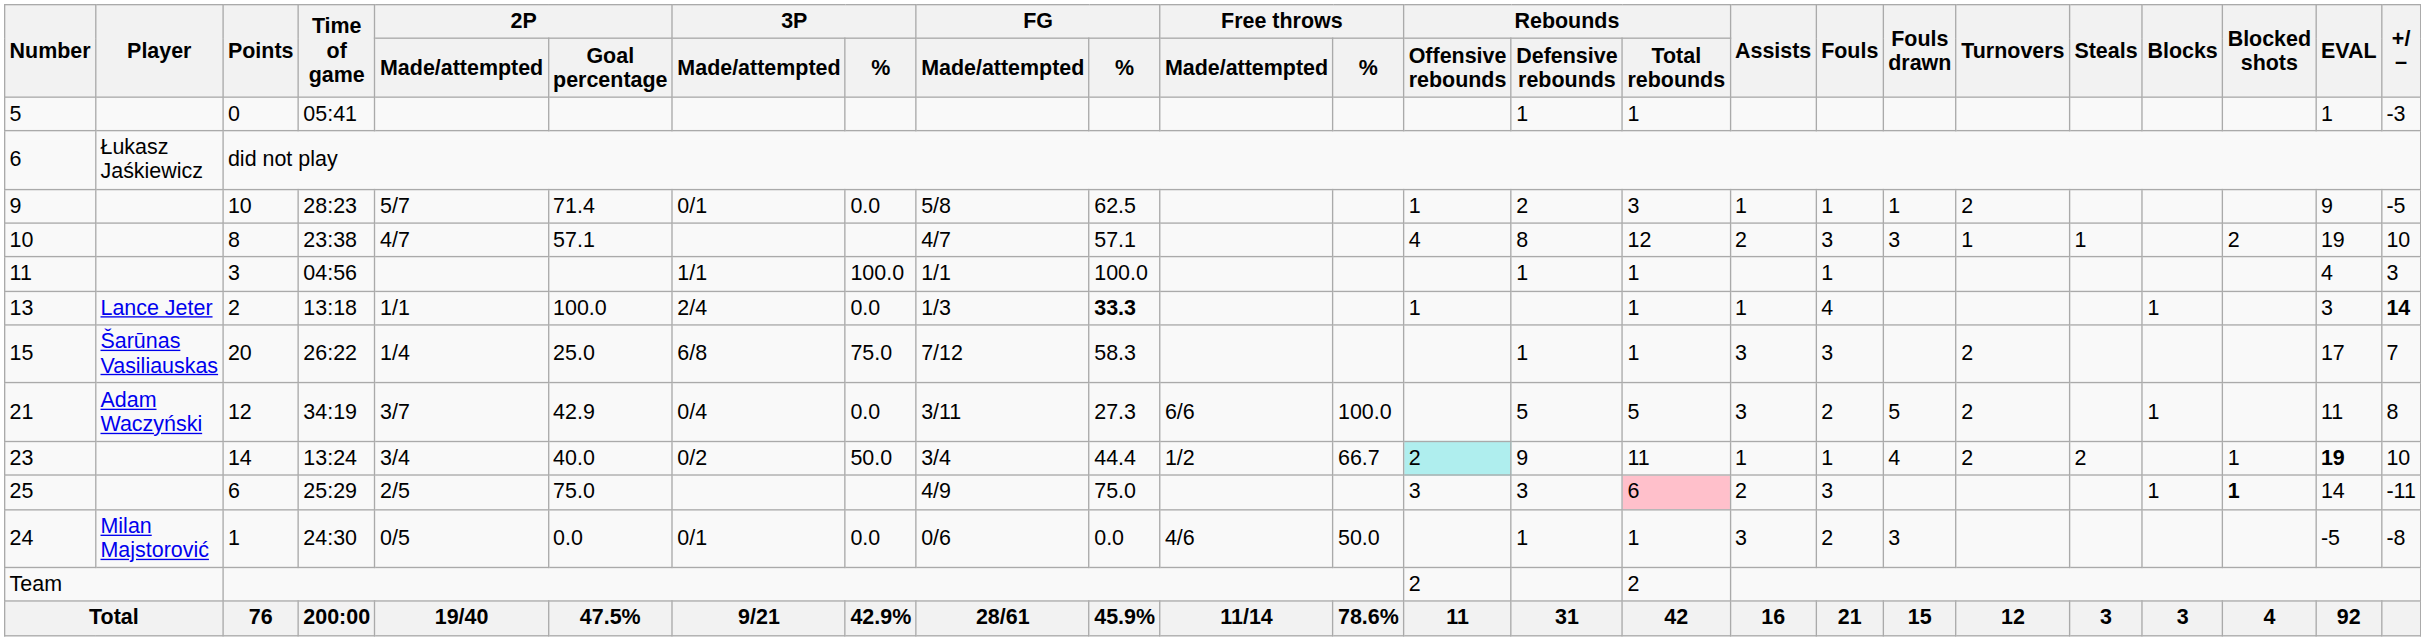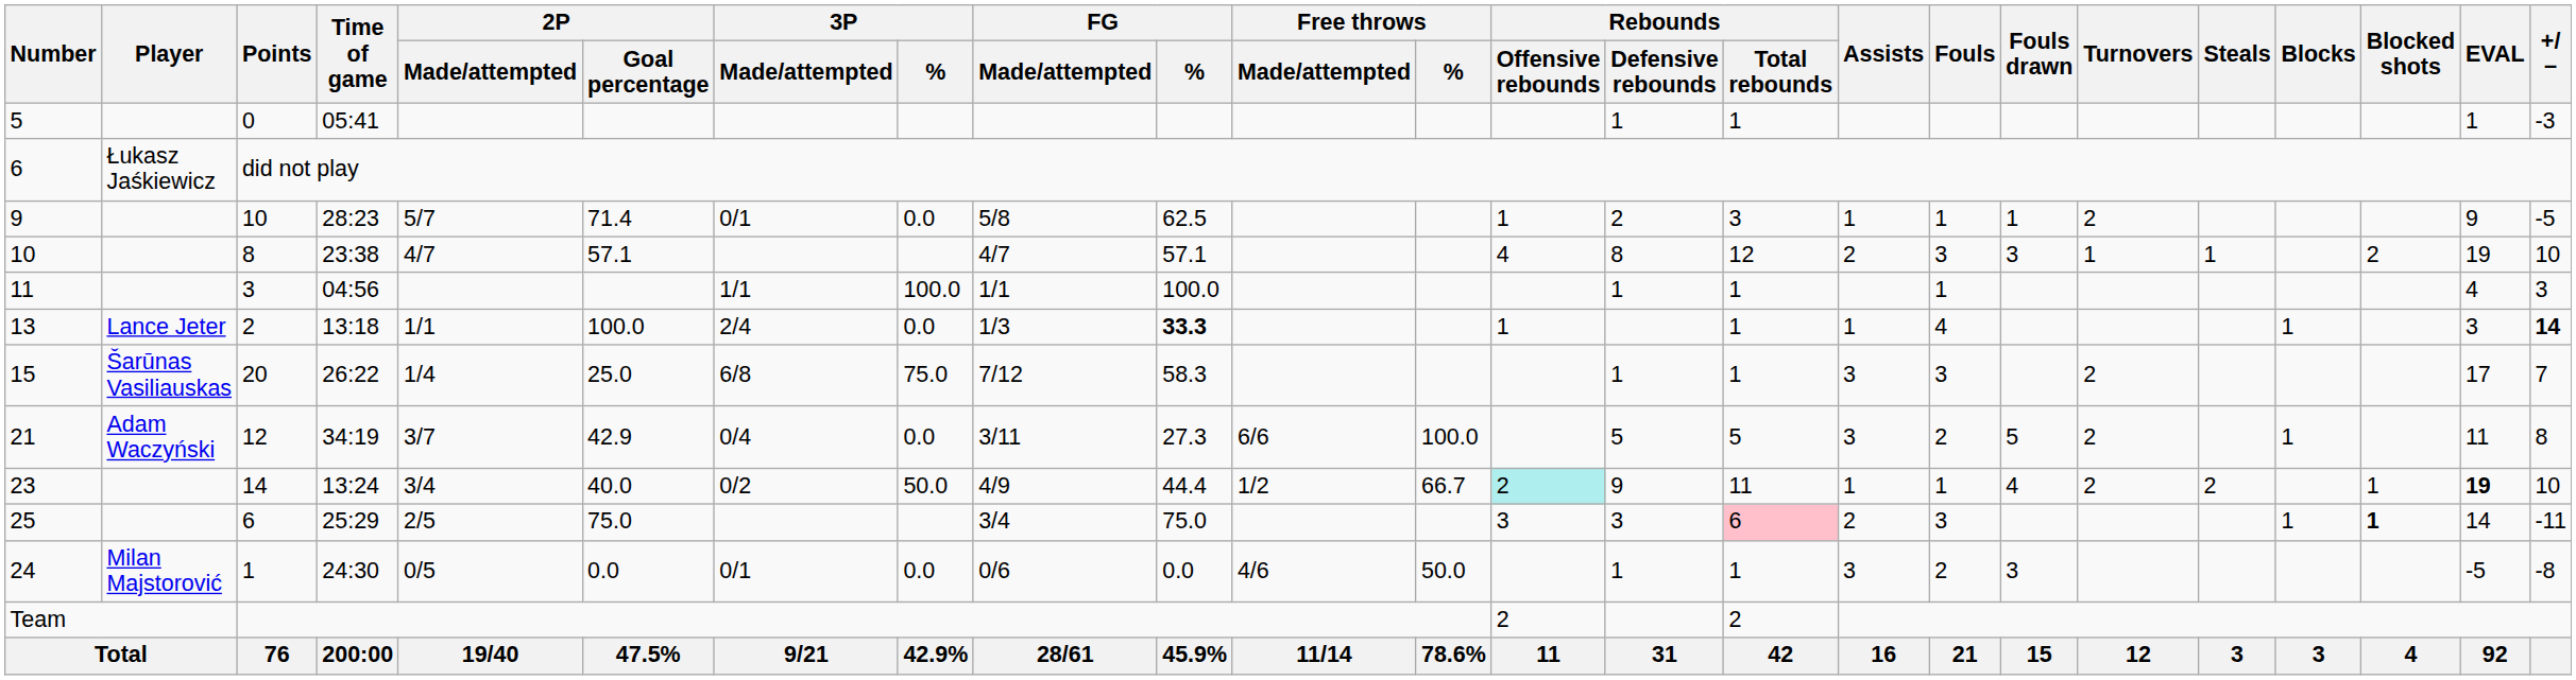 <table class="wikitable" width="100%">
 <tr>
 <th rowspan="2">Number</th>
 <th rowspan="2">Player</th>
 <th rowspan="2">Points</th>
 <th rowspan="2">Time of game</th>
 <th colspan="2">2P</th>
 <th colspan="2">3P</th>
 <th colspan="2">FG</th>
 <th colspan="2">Free throws</th>
 <th colspan="3">Rebounds</th>
 <th rowspan="2" width="17">Assists</th>
 <th rowspan="2" width="17">Fouls</th>
 <th rowspan="2" width="17">Fouls drawn</th>
 <th rowspan="2" width="17">Turnovers</th>
 <th rowspan="2" width="17">Steals</th>
 <th rowspan="2" width="17">Blocks</th>
 <th rowspan="2" width="17">Blocked shots</th>
 <th rowspan="2" width="20">EVAL</th>
 <th rowspan="2" width="20">+/−</th>
 </tr>
 <tr>
 <th>Made/attempted</th>
 <th>Goal percentage</th>
 <th>Made/attempted</th>
 <th>%</th>
 <th>Made/attempted</th>
 <th>%</th>
 <th>Made/attempted</th>
 <th>%</th>
 <th width="15">Offensive rebounds</th>
 <th width="15">Defensive rebounds</th>
 <th width="15">Total rebounds</th>
 </tr>
 <tr>
 <td>5</td>
 <td align="left"></td>
 <td>0</td>
 <td>05:41</td>
 <td></td>
 <td></td>
 <td></td>
 <td></td>
 <td></td>
 <td></td>
 <td></td>
 <td></td>
 <td></td>
 <td>1</td>
 <td>1</td>
 <td></td>
 <td></td>
 <td></td>
 <td></td>
 <td></td>
 <td></td>
 <td></td>
 <td>1</td>
 <td>-3</td>
 </tr>
 <tr>
 <td>6</td>
 <td align="left">Łukasz Jaśkiewicz</td>
 <td colspan="22">did not play</td>
 </tr>
 <tr>
 <td>9</td>
 <td align="left"></td>
 <td>10</td>
 <td>28:23</td>
 <td>5/7</td>
 <td>71.4</td>
 <td>0/1</td>
 <td>0.0</td>
 <td>5/8</td>
 <td>62.5</td>
 <td></td>
 <td></td>
 <td>1</td>
 <td>2</td>
 <td>3</td>
 <td>1</td>
 <td>1</td>
 <td>1</td>
 <td>2</td>
 <td></td>
 <td></td>
 <td></td>
 <td>9</td>
 <td>-5</td>
 </tr>
 <tr>
 <td>10</td>
 <td align="left"></td>
 <td>8</td>
 <td>23:38</td>
 <td>4/7</td>
 <td>57.1</td>
 <td></td>
 <td></td>
 <td>4/7</td>
 <td>57.1</td>
 <td></td>
 <td></td>
 <td>4</td>
 <td>8</td>
 <td>12</td>
 <td>2</td>
 <td>3</td>
 <td>3</td>
 <td>1</td>
 <td>1</td>
 <td></td>
 <td>2</td>
 <td>19</td>
 <td>10</td>
 </tr>
 <tr>
 <td>11</td>
 <td align="left"></td>
 <td>3</td>
 <td>04:56</td>
 <td></td>
 <td></td>
 <td>1/1</td>
 <td>100.0</td>
 <td>1/1</td>
 <td>100.0</td>
 <td></td>
 <td></td>
 <td></td>
 <td>1</td>
 <td>1</td>
 <td></td>
 <td>1</td>
 <td></td>
 <td></td>
 <td></td>
 <td></td>
 <td></td>
 <td>4</td>
 <td>3</td>
 </tr>
 <tr>
 <td>13</td>
 <td align="left"><a href='#'>Lance Jeter</a></td>
 <td>2</td>
 <td>13:18</td>
 <td>1/1</td>
 <td>100.0</td>
 <td>2/4</td>
 <td>0.0</td>
 <td>1/3</td>
 <td><strong>33.3</strong></td>
 <td></td>
 <td></td>
 <td>1</td>
 <td></td>
 <td>1</td>
 <td>1</td>
 <td>4</td>
 <td></td>
 <td></td>
 <td></td>
 <td>1</td>
 <td></td>
 <td>3</td>
 <td><strong>14</strong></td>
 </tr>
 <tr>
 <td>15</td>
 <td align="left"><a href='#'>Šarūnas Vasiliauskas</a></td>
 <td>20</td>
 <td>26:22</td>
 <td>1/4</td>
 <td>25.0</td>
 <td>6/8</td>
 <td>75.0</td>
 <td>7/12</td>
 <td>58.3</td>
 <td></td>
 <td></td>
 <td></td>
 <td>1</td>
 <td>1</td>
 <td>3</td>
 <td>3</td>
 <td></td>
 <td>2</td>
 <td></td>
 <td></td>
 <td></td>
 <td>17</td>
 <td>7</td>
 </tr>
 <tr>
 <td>21</td>
 <td align="left"><a href='#'>Adam Waczyński</a></td>
 <td>12</td>
 <td>34:19</td>
 <td>3/7</td>
 <td>42.9</td>
 <td>0/4</td>
 <td>0.0</td>
 <td>3/11</td>
 <td>27.3</td>
 <td>6/6</td>
 <td>100.0</td>
 <td></td>
 <td>5</td>
 <td>5</td>
 <td>3</td>
 <td>2</td>
 <td>5</td>
 <td>2</td>
 <td></td>
 <td>1</td>
 <td></td>
 <td>11</td>
 <td>8</td>
 </tr>
 <tr>
 <td>23</td>
 <td align="left"></td>
 <td>14</td>
 <td>13:24</td>
 <td>3/4</td>
 <td>40.0</td>
 <td>0/2</td>
 <td>50.0</td>
-<td>3/4</td>
+<td>4/9</td>
 <td>44.4</td>
 <td>1/2</td>
 <td>66.7</td>
 <td style="background: paleturquoise;">2</td>
 <td>9</td>
 <td>11</td>
 <td>1</td>
 <td>1</td>
 <td>4</td>
 <td>2</td>
 <td>2</td>
 <td></td>
 <td>1</td>
 <td><strong>19</strong></td>
 <td>10</td>
 </tr>
 <tr>
 <td>25</td>
 <td align="left"></td>
 <td>6</td>
 <td>25:29</td>
 <td>2/5</td>
 <td>75.0</td>
 <td></td>
 <td></td>
-<td>4/9</td>
+<td>3/4</td>
 <td>75.0</td>
 <td></td>
 <td></td>
 <td>3</td>
 <td>3</td>
 <td style="background: pink;">6</td>
 <td>2</td>
 <td>3</td>
 <td></td>
 <td></td>
 <td></td>
 <td>1</td>
 <td><strong>1</strong></td>
 <td>14</td>
 <td>-11</td>
 </tr>
 <tr>
 <td>24</td>
 <td align="left"><a href='#'>Milan Majstorović</a></td>
 <td>1</td>
 <td>24:30</td>
 <td>0/5</td>
 <td>0.0</td>
 <td>0/1</td>
 <td>0.0</td>
 <td>0/6</td>
 <td>0.0</td>
 <td>4/6</td>
 <td>50.0</td>
 <td></td>
 <td>1</td>
 <td>1</td>
 <td>3</td>
 <td>2</td>
 <td>3</td>
 <td></td>
 <td></td>
 <td></td>
 <td></td>
 <td>-5</td>
 <td>-8</td>
 </tr>
 <tr>
 <td colspan="2">Team</td>
 <td colspan="10"></td>
 <td>2</td>
 <td></td>
 <td>2</td>
 <td colspan="9"></td>
 </tr>
 <tr>
 <th colspan="2">Total</th>
 <th>76</th>
 <th>200:00</th>
 <th>19/40</th>
 <th>47.5%</th>
 <th>9/21</th>
 <th>42.9%</th>
 <th>28/61</th>
 <th>45.9%</th>
 <th>11/14</th>
 <th>78.6%</th>
 <th>11</th>
 <th>31</th>
 <th>42</th>
 <th>16</th>
 <th>21</th>
 <th>15</th>
 <th>12</th>
 <th>3</th>
 <th>3</th>
 <th>4</th>
 <th>92</th>
 <th></th>
 </tr>
 </table>
